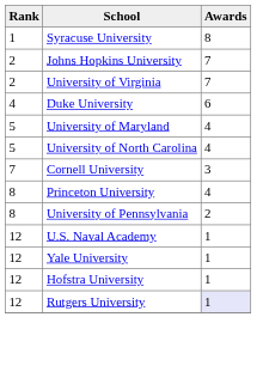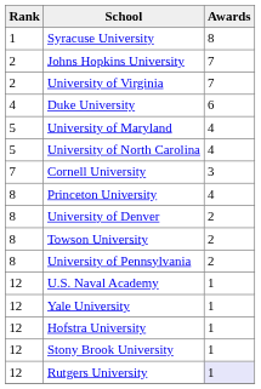 <table class="toccolours" border="1" cellpadding="4" cellspacing="2" style="border-collapse: collapse;">
 <tr bgcolor="#efefef">
 <th>Rank</th>
 <th>School</th>
 <th>Awards</th>
 </tr>
 <tr>
 <td>1</td>
 <td><a href='#'>Syracuse University</a></td>
 <td>8</td>
 </tr>
 <tr>
 <td>2</td>
 <td><a href='#'>Johns Hopkins University</a></td>
 <td>7</td>
 </tr>
 <tr>
 <td>2</td>
 <td><a href='#'>University of Virginia</a></td>
 <td>7</td>
 </tr>
 <tr>
 <td>4</td>
 <td><a href='#'>Duke University</a></td>
 <td>6</td>
 </tr>
 <tr>
 <td>5</td>
 <td><a href='#'>University of Maryland</a></td>
 <td>4</td>
 </tr>
 <tr>
 <td>5</td>
 <td><a href='#'>University of North Carolina</a></td>
 <td>4</td>
 </tr>
 <tr>
 <td>7</td>
 <td><a href='#'>Cornell University</a></td>
 <td>3</td>
 </tr>
 <tr>
 <td>8</td>
 <td><a href='#'>Princeton University</a></td>
 <td>4</td>
 </tr>
 <tr>
 <td>8</td>
+<td><a href='#'>University of Denver</a></td>
+<td>2</td>
+</tr>
+<tr>
+<td>8</td>
+<td><a href='#'>Towson University</a></td>
+<td>2</td>
+</tr>
+<tr>
+<td>8</td>
 <td><a href='#'>University of Pennsylvania</a></td>
 <td>2</td>
 </tr>
 <tr>
 <td>12</td>
 <td><a href='#'>U.S. Naval Academy</a></td>
 <td>1</td>
 </tr>
 <tr>
 <td>12</td>
 <td><a href='#'>Yale University</a></td>
 <td>1</td>
 </tr>
 <tr>
 <td>12</td>
 <td><a href='#'>Hofstra University</a></td>
 <td>1</td>
 </tr>
 <tr>
 <td>12</td>
+<td><a href='#'>Stony Brook University</a></td>
+<td>1</td>
+</tr>
+<tr>
+<td>12</td>
 <td><a href='#'>Rutgers University</a></td>
 <td style="background: lavender;">1</td>
 </tr>
 <tr>
 </tr>
 </table>
